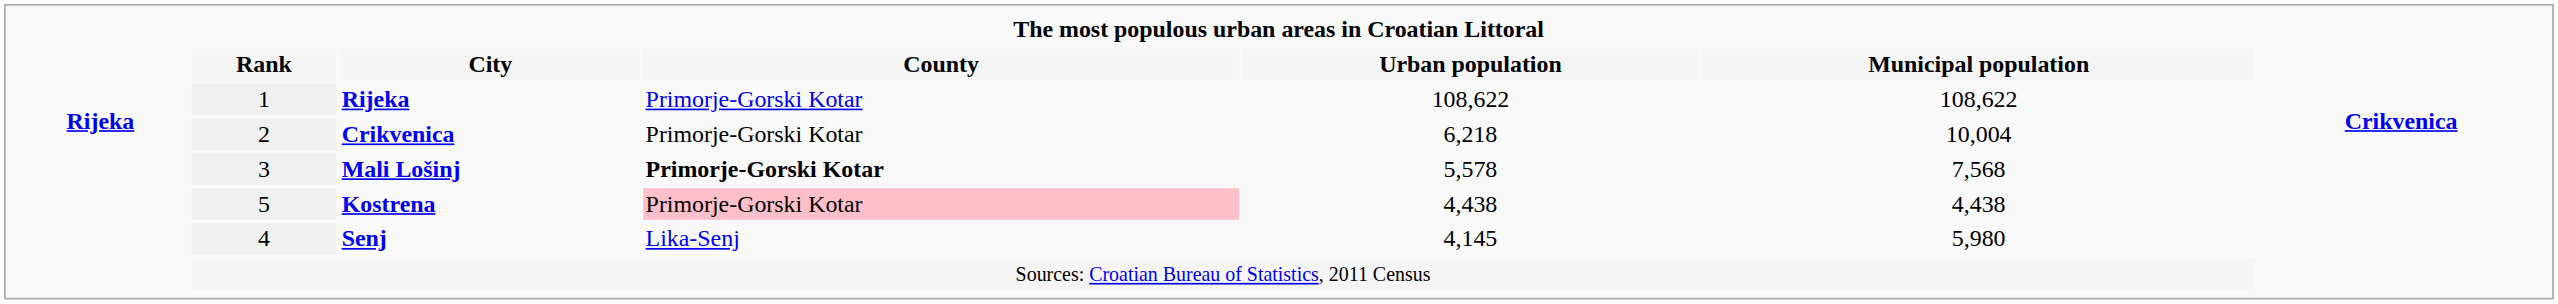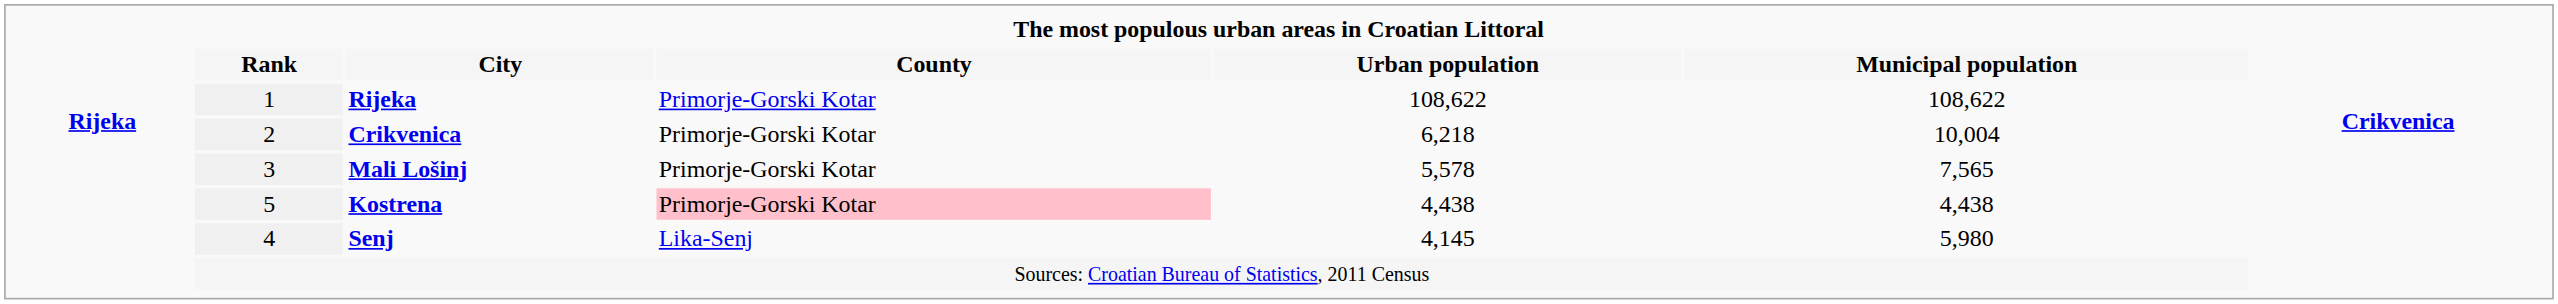 <table class="infobox" style="text-align:center; width:97%; margin-right:10px; font-size:90%">
 <tr>
 <th align=center colspan=11>The most populous urban areas in Croatian Littoral</th>
 </tr>
 <tr>
 <th rowspan=23 width:150><br><br><a href='#'>Rijeka</a><br></th>
 <th align=center style="background:#f5f5f5;">Rank</th>
 <th align=center style="background:#f5f5f5;">City</th>
 <th align=center style="background:#f5f5f5;">County</th>
 <th align=center style="background:#f5f5f5;">Urban population</th>
 <th align=center style="background:#f5f5f5;">Municipal population</th>
 <th rowspan=23 width:150><br><br><a href='#'>Crikvenica</a><br></th>
 </tr>
 <tr>
 <td align=center style="background:#f0f0f0;">1</td>
 <td align=left><strong><a href='#'>Rijeka</a></strong></td>
 <td align=left><a href='#'>Primorje-Gorski Kotar</a></td>
 <td>108,622</td>
 <td>108,622</td>
 </tr>
 <tr>
 <td align=center style="background:#f0f0f0;">2</td>
 <td align=left><strong><a href='#'>Crikvenica</a></strong></td>
 <td align=left>Primorje-Gorski Kotar</td>
 <td>6,218</td>
 <td>10,004</td>
 </tr>
 <tr>
 <td align=center style="background:#f0f0f0;">3</td>
 <td align=left><strong><a href='#'>Mali Lošinj</a></strong></td>
-<td align=left><strong>Primorje-Gorski Kotar</strong></td>
+<td align=left>Primorje-Gorski Kotar</td>
 <td>5,578</td>
-<td>7,568</td>
+<td>7,565</td>
 </tr>
 <tr>
 <td align=center style="background:#f0f0f0;">5</td>
 <td align=left><strong><a href='#'>Kostrena</a></strong></td>
 <td align=left style="background: pink;">Primorje-Gorski Kotar</td>
 <td>4,438</td>
 <td>4,438</td>
 </tr>
 <tr>
 <td align=center style="background:#f0f0f0;">4</td>
 <td align=left><strong><a href='#'>Senj</a></strong></td>
 <td align=left><a href='#'>Lika-Senj</a></td>
 <td>4,145</td>
 <td>5,980</td>
 </tr>
 <tr>
 <td colspan="5" align=center style="background:#f5f5f5;"><small>Sources: <a href='#'>Croatian Bureau of Statistics</a>, 2011 Census</small></td>
 </tr>
 </table>
